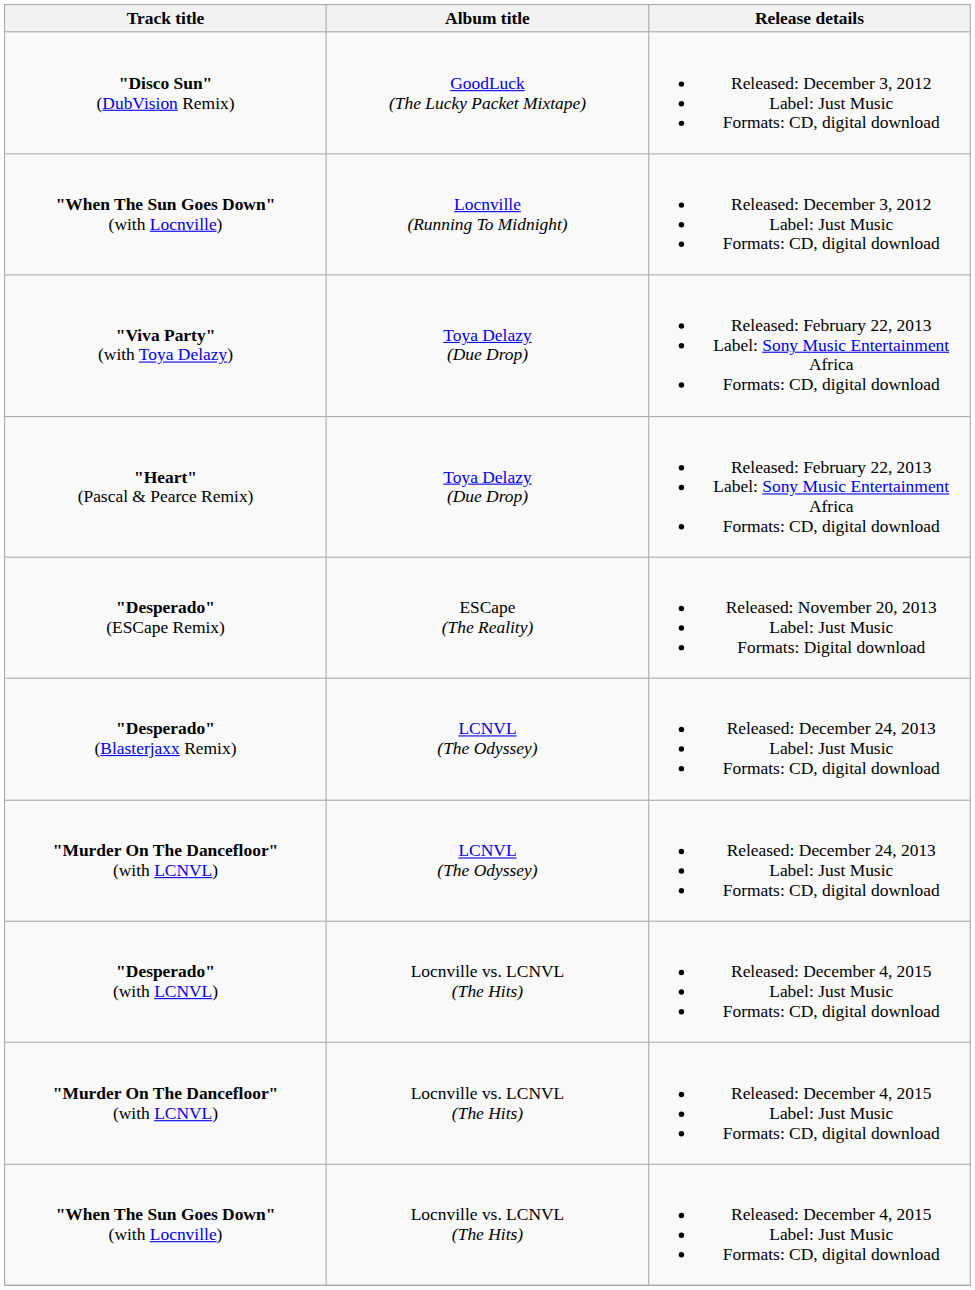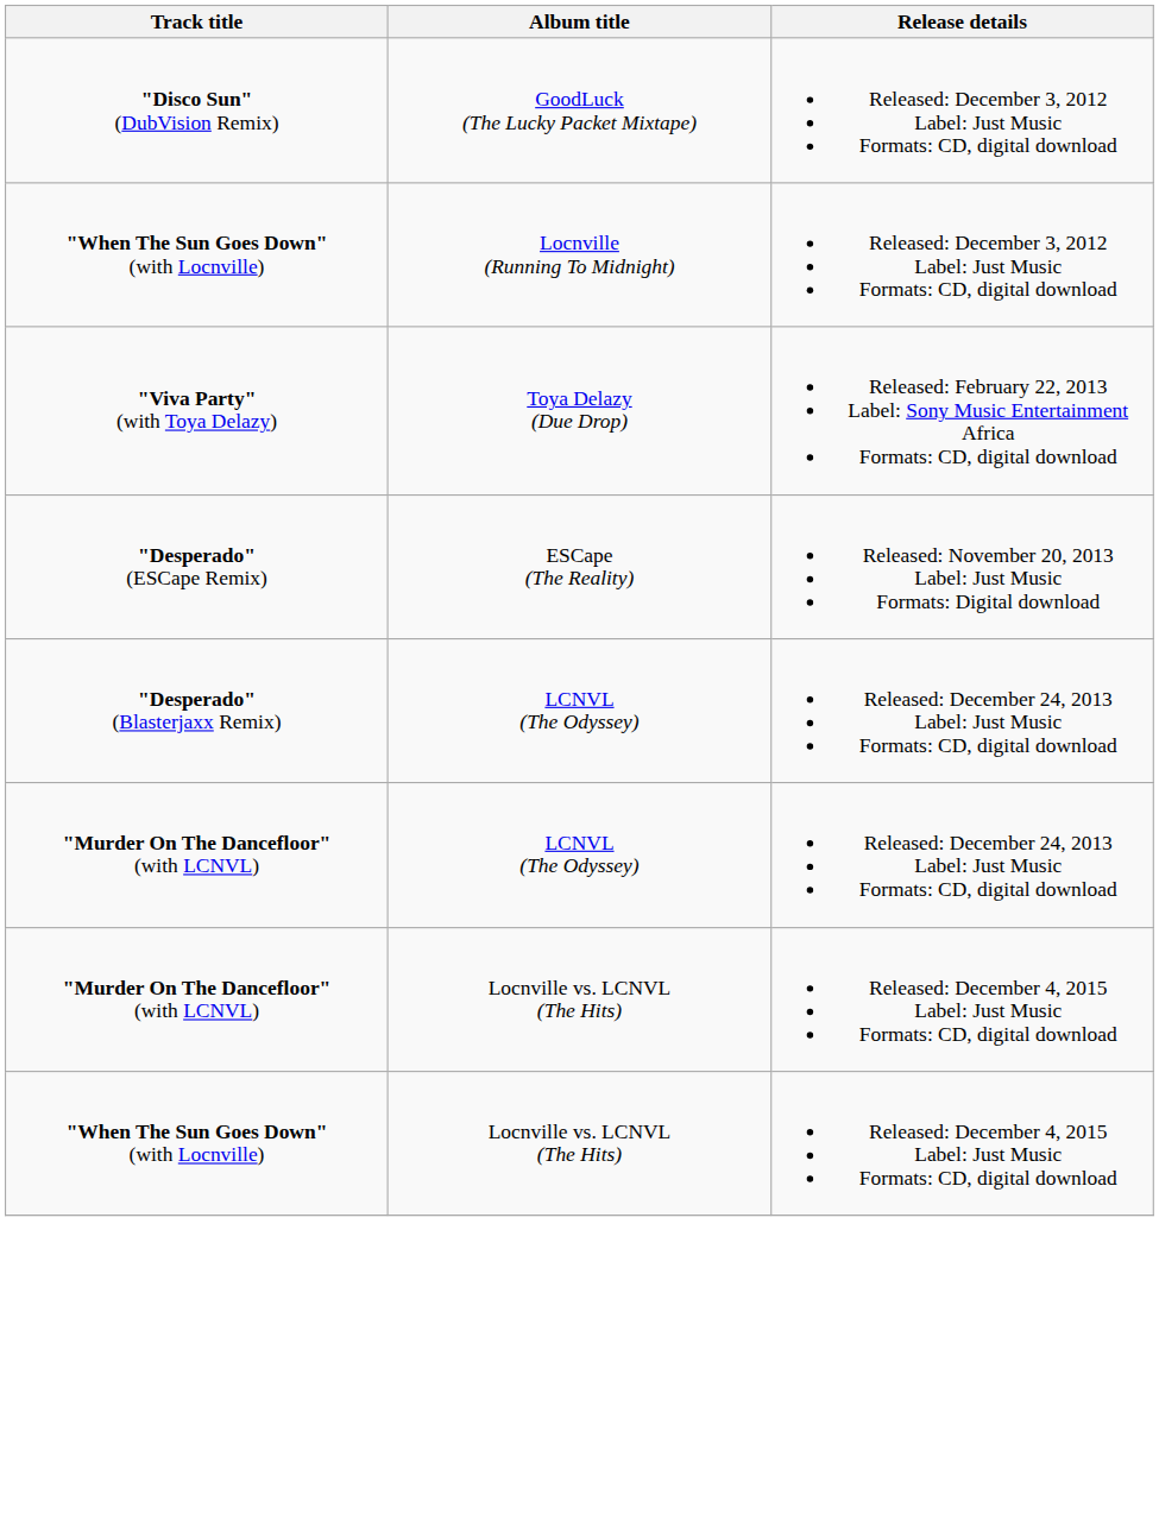 <table class="wikitable plainrowheaders" style="text-align:center;">
 <tr>
 <th scope="col" style="width:18em;">Track title</th>
 <th scope="col" style="width:18em;">Album title</th>
 <th scope="col" style="width:18em;">Release details</th>
 </tr>
 <tr>
 <td><strong>"Disco Sun"</strong><br><span>(<a href='#'>DubVision</a> Remix)</span></td>
 <td><a href='#'>GoodLuck</a><br><span><em>(The Lucky Packet Mixtape)</em></span></td>
 <td><br><ul><li>Released: December 3, 2012</li><li>Label: Just Music</li><li>Formats: CD, digital download</li></ul></td>
 </tr>
 <tr>
 <td><strong>"When The Sun Goes Down"</strong><br><span>(with <a href='#'>Locnville</a>)</span></td>
 <td><a href='#'>Locnville</a><br><span><em>(Running To Midnight)</em></span></td>
 <td><br><ul><li>Released: December 3, 2012</li><li>Label: Just Music</li><li>Formats: CD, digital download</li></ul></td>
 </tr>
 <tr>
 <td><strong>"Viva Party"</strong><br><span>(with <a href='#'>Toya Delazy</a>)</span></td>
 <td><a href='#'>Toya Delazy</a><br><span><em>(Due Drop)</em></span></td>
 <td><br><ul><li>Released: February 22, 2013</li><li>Label: <a href='#'>Sony Music Entertainment</a> Africa</li><li>Formats: CD, digital download</li></ul></td>
 </tr>
 <tr>
-<td><strong>"Heart"</strong><br><span>(Pascal & Pearce Remix)</span></td>
-<td><a href='#'>Toya Delazy</a><br><span><em>(Due Drop)</em></span></td>
-<td><br><ul><li>Released: February 22, 2013</li><li>Label: <a href='#'>Sony Music Entertainment</a> Africa</li><li>Formats: CD, digital download</li></ul></td>
-</tr>
-<tr>
 <td><strong>"Desperado"</strong><br><span>(ESCape Remix)</span></td>
 <td>ESCape<br><span><em>(The Reality)</em></span></td>
 <td><br><ul><li>Released: November 20, 2013</li><li>Label: Just Music</li><li>Formats: Digital download</li></ul></td>
 </tr>
 <tr>
 <td><strong>"Desperado"</strong><br><span>(<a href='#'>Blasterjaxx</a> Remix)</span></td>
 <td><a href='#'>LCNVL</a><br><span><em>(The Odyssey)</em></span></td>
 <td><br><ul><li>Released: December 24, 2013</li><li>Label: Just Music</li><li>Formats: CD, digital download</li></ul></td>
 </tr>
 <tr>
 <td><strong>"Murder On The Dancefloor"</strong><br><span>(with <a href='#'>LCNVL</a>)</span></td>
 <td><a href='#'>LCNVL</a><br><span><em>(The Odyssey)</em></span></td>
 <td><br><ul><li>Released: December 24, 2013</li><li>Label: Just Music</li><li>Formats: CD, digital download</li></ul></td>
 </tr>
 <tr>
-<td><strong>"Desperado"</strong><br><span>(with <a href='#'>LCNVL</a>)</span></td>
-<td>Locnville vs. LCNVL<br><span><em>(The Hits)</em></span></td>
-<td><br><ul><li>Released: December 4, 2015</li><li>Label: Just Music</li><li>Formats: CD, digital download</li></ul></td>
-</tr>
-<tr>
 <td><strong>"Murder On The Dancefloor"</strong><br><span>(with <a href='#'>LCNVL</a>)</span></td>
 <td>Locnville vs. LCNVL<br><span><em>(The Hits)</em></span></td>
 <td><br><ul><li>Released: December 4, 2015</li><li>Label: Just Music</li><li>Formats: CD, digital download</li></ul></td>
 </tr>
 <tr>
 <td><strong>"When The Sun Goes Down"</strong><br><span>(with <a href='#'>Locnville</a>)</span></td>
 <td>Locnville vs. LCNVL<br><span><em>(The Hits)</em></span></td>
 <td><br><ul><li>Released: December 4, 2015</li><li>Label: Just Music</li><li>Formats: CD, digital download</li></ul></td>
 </tr>
 <tr>
 </tr>
 </table>
